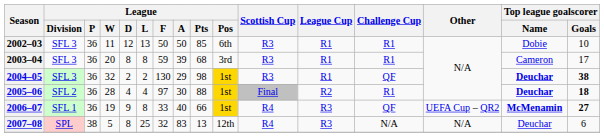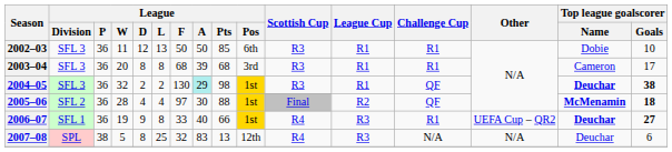 <table class="wikitable" style="text-align: center">
 <tr>
 <th rowspan=2>Season</th>
 <th colspan=9>League</th>
 <th rowspan=2><a href='#'>Scottish Cup</a></th>
 <th rowspan=2><a href='#'>League Cup</a></th>
 <th rowspan=2><a href='#'>Challenge Cup</a></th>
 <th rowspan=2>Other</th>
 <th colspan=2>Top league goalscorer</th>
 </tr>
 <tr>
 <th>Division</th>
 <th> P </th>
 <th> W </th>
 <th> D </th>
 <th> L </th>
 <th> F </th>
 <th> A </th>
 <th> Pts </th>
 <th> Pos </th>
 <th>Name</th>
 <th>Goals</th>
 </tr>
 <tr>
 <th>2002–03</th>
 <td><a href='#'>SFL 3</a></td>
 <td>36</td>
 <td>11</td>
 <td>12</td>
 <td>13</td>
 <td>50</td>
 <td>50</td>
 <td>85</td>
 <td>6th</td>
 <td><a href='#'>R3</a></td>
 <td><a href='#'>R1</a></td>
 <td><a href='#'>R1</a></td>
 <td rowspan=4>N/A</td>
 <td><a href='#'>Dobie</a></td>
 <td>10</td>
 </tr>
 <tr>
 <th>2003–04</th>
 <td><a href='#'>SFL 3</a></td>
 <td>36</td>
 <td>20</td>
 <td>8</td>
 <td>8</td>
-<td>59</td>
+<td>68</td>
 <td>39</td>
 <td>68</td>
 <td>3rd</td>
 <td><a href='#'>R3</a></td>
 <td><a href='#'>R1</a></td>
 <td><a href='#'>R1</a></td>
 <td><a href='#'>Cameron</a></td>
 <td>17</td>
 </tr>
 <tr>
 <th><a href='#'>2004–05</a></th>
 <td bgcolor=#ccffcc><a href='#'>SFL 3</a></td>
 <td>36</td>
 <td>32</td>
 <td>2</td>
 <td>2</td>
 <td>130</td>
-<td>29</td>
+<td style="background: paleturquoise;">29</td>
 <td>98</td>
 <td bgcolor=#FFD700>1st</td>
 <td><a href='#'>R3</a></td>
 <td><a href='#'>R1</a></td>
 <td><a href='#'>QF</a></td>
 <td><strong><a href='#'>Deuchar</a></strong></td>
 <td><strong>38</strong></td>
 </tr>
 <tr>
 <th><a href='#'>2005–06</a></th>
 <td bgcolor=#ccffcc><a href='#'>SFL 2</a></td>
 <td>36</td>
 <td>28</td>
 <td>4</td>
 <td>4</td>
 <td>97</td>
 <td>30</td>
 <td>88</td>
 <td bgcolor=#FFD700>1st</td>
 <td bgcolor=#C0C0C0><a href='#'>Final</a></td>
 <td><a href='#'>R2</a></td>
-<td><a href='#'>R1</a></td>
-<td><strong><a href='#'>Deuchar</a></strong></td>
+<td><a href='#'>QF</a></td>
+<td><strong><a href='#'>McMenamin</a></strong></td>
 <td><strong>18</strong></td>
 </tr>
 <tr>
 <th><a href='#'>2006–07</a></th>
 <td bgcolor=#ccffcc><a href='#'>SFL 1</a></td>
 <td>36</td>
 <td>19</td>
 <td>9</td>
 <td>8</td>
 <td>33</td>
 <td>40</td>
 <td>66</td>
 <td bgcolor=#FFD700>1st</td>
 <td><a href='#'>R4</a></td>
 <td><a href='#'>R3</a></td>
-<td><a href='#'>QF</a></td>
+<td><a href='#'>R1</a></td>
 <td><a href='#'>UEFA Cup</a> – <a href='#'>QR2</a></td>
-<td><strong><a href='#'>McMenamin</a></strong></td>
+<td><strong><a href='#'>Deuchar</a></strong></td>
 <td><strong>27</strong></td>
 </tr>
 <tr>
 <th><a href='#'>2007–08</a></th>
 <td bgcolor=#ffcccc><a href='#'>SPL</a></td>
 <td>38</td>
 <td>5</td>
 <td>8</td>
 <td>25</td>
 <td>32</td>
 <td>83</td>
 <td>13</td>
 <td>12th</td>
 <td><a href='#'>R4</a></td>
 <td><a href='#'>R3</a></td>
 <td>N/A</td>
 <td>N/A</td>
 <td><a href='#'>Deuchar</a></td>
 <td>6</td>
 </tr>
 <tr>
 </tr>
 </table>
